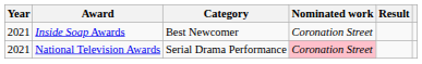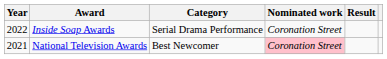 <table class="wikitable">
 <tr>
 <th>Year</th>
 <th>Award</th>
 <th>Category</th>
 <th>Nominated work</th>
 <th>Result</th>
 <th></th>
 </tr>
 <tr>
-<td>2021</td>
+<td>2022</td>
 <td><a href='#'><em>Inside Soap</em> Awards</a></td>
-<td>Best Newcomer</td>
+<td>Serial Drama Performance</td>
 <td><em>Coronation Street</em></td>
 <td></td>
 <td align="center"></td>
 </tr>
 <tr>
 <td>2021</td>
 <td><a href='#'>National Television Awards</a></td>
-<td>Serial Drama Performance</td>
+<td>Best Newcomer</td>
 <td style="background: pink;"><em>Coronation Street</em></td>
 <td></td>
 <td align="center"></td>
 </tr>
 </table>
